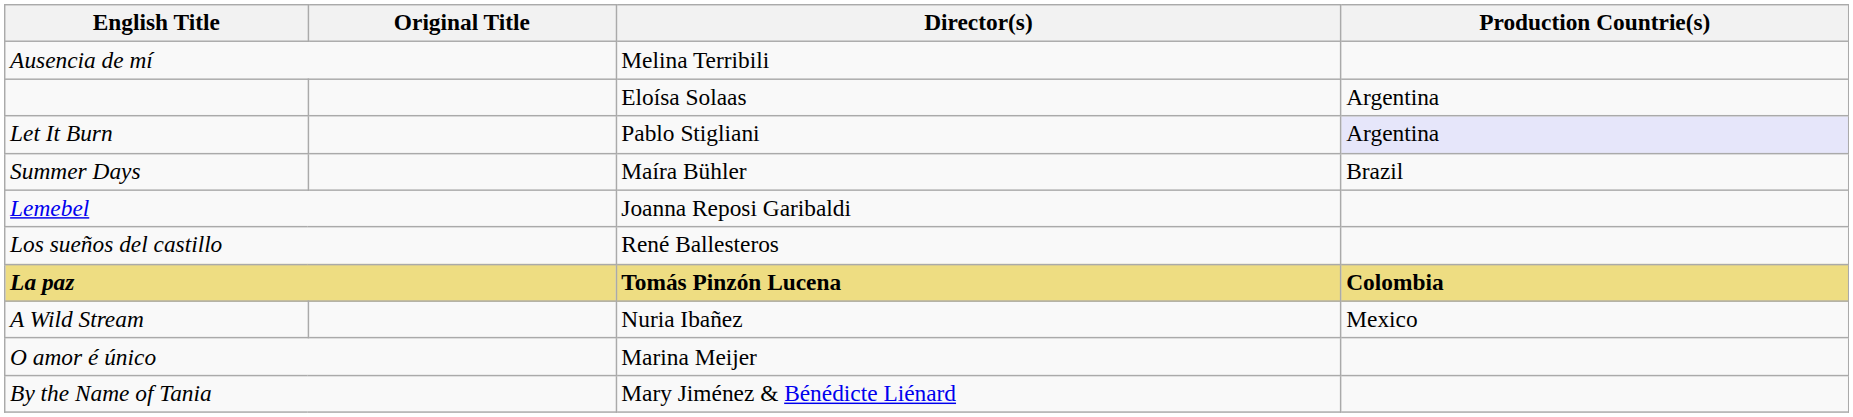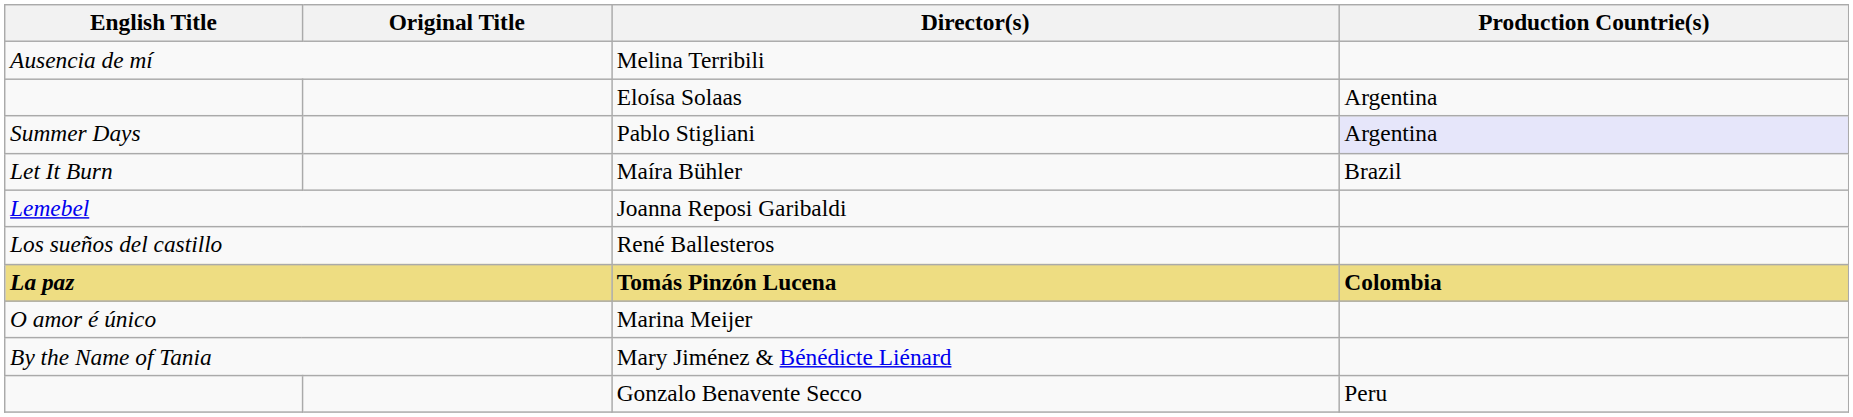 <table class="sortable wikitable" style="width:100%; margin-bottom:4px" cellpadding="5">
 <tr>
 <th scope="col">English Title</th>
 <th scope="col">Original Title</th>
 <th scope="col">Director(s)</th>
 <th scope="col">Production Countrie(s)</th>
 </tr>
 <tr>
 <td colspan = "2"><em>Ausencia de mí</em></td>
 <td>Melina Terribili</td>
 <td></td>
 </tr>
 <tr>
 <td></td>
 <td></td>
 <td>Eloísa Solaas</td>
 <td>Argentina</td>
 </tr>
 <tr>
-<td><em>Let It Burn</em></td>
+<td><em>Summer Days</em></td>
 <td></td>
 <td>Pablo Stigliani</td>
 <td style="background: lavender;">Argentina</td>
 </tr>
 <tr>
-<td><em>Summer Days</em></td>
+<td><em>Let It Burn</em></td>
 <td></td>
 <td>Maíra Bühler</td>
 <td>Brazil</td>
 </tr>
 <tr>
 <td colspan = "2"><em><a href='#'>Lemebel</a></em></td>
 <td>Joanna Reposi Garibaldi</td>
 <td></td>
 </tr>
 <tr>
 <td colspan = "2"><em>Los sueños del castillo</em></td>
 <td>René Ballesteros</td>
 <td></td>
 </tr>
 <tr style="background:#EEDD82">
 <td colspan = "2"><strong><em>La paz</em></strong></td>
 <td><strong>Tomás Pinzón Lucena</strong></td>
 <td><strong>Colombia</strong></td>
 </tr>
 <tr>
-<td><em>A Wild Stream</em></td>
-<td></td>
-<td>Nuria Ibañez</td>
-<td>Mexico</td>
-</tr>
-<tr>
 <td colspan = "2"><em>O amor é único</em></td>
 <td>Marina Meijer</td>
 <td></td>
 </tr>
 <tr>
 <td colspan = "2"><em>By the Name of Tania</em></td>
 <td>Mary Jiménez & <a href='#'>Bénédicte Liénard</a></td>
 <td></td>
 </tr>
+<tr>
+<td></td>
+<td></td>
+<td>Gonzalo Benavente Secco</td>
+<td>Peru</td>
+</tr>
 </table>
